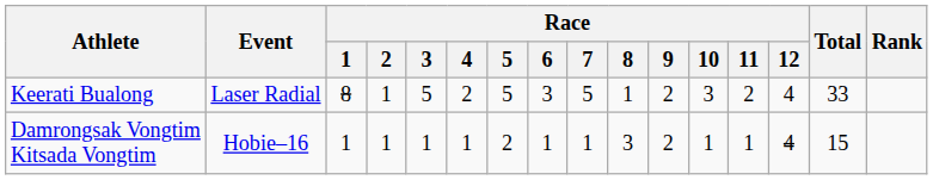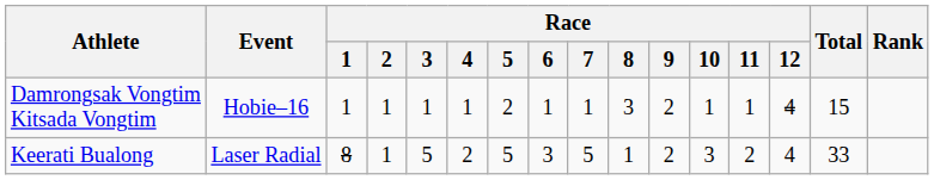 <table class="wikitable" style="font-size:90%; text-align:center">
 <tr>
 <th rowspan="2">Athlete</th>
 <th rowspan="2">Event</th>
 <th colspan="12">Race</th>
 <th rowspan="2">Total</th>
 <th rowspan="2">Rank</th>
 </tr>
 <tr>
 <th width=20>1</th>
 <th width=20>2</th>
 <th width=20>3</th>
 <th width=20>4</th>
 <th width=20>5</th>
 <th width=20>6</th>
 <th width=20>7</th>
 <th width=20>8</th>
 <th width=20>9</th>
 <th width=20>10</th>
 <th width=20>11</th>
 <th width=20>12</th>
 </tr>
 <tr>
+<td align="left"><a href='#'>Damrongsak Vongtim</a><br><a href='#'>Kitsada Vongtim</a></td>
+<td><a href='#'>Hobie–16</a></td>
+<td>1</td>
+<td>1</td>
+<td>1</td>
+<td>1</td>
+<td>2</td>
+<td>1</td>
+<td>1</td>
+<td>3</td>
+<td>2</td>
+<td>1</td>
+<td>1</td>
+<td><s>4</s></td>
+<td>15</td>
+<td></td>
+</tr>
+<tr>
 <td align="left"><a href='#'>Keerati Bualong</a></td>
 <td><a href='#'>Laser Radial</a></td>
 <td><s>8</s></td>
 <td>1</td>
 <td>5</td>
 <td>2</td>
 <td>5</td>
 <td>3</td>
 <td>5</td>
 <td>1</td>
 <td>2</td>
 <td>3</td>
 <td>2</td>
 <td>4</td>
 <td>33</td>
 <td></td>
 </tr>
-<tr>
-<td align="left"><a href='#'>Damrongsak Vongtim</a><br><a href='#'>Kitsada Vongtim</a></td>
-<td><a href='#'>Hobie–16</a></td>
-<td>1</td>
-<td>1</td>
-<td>1</td>
-<td>1</td>
-<td>2</td>
-<td>1</td>
-<td>1</td>
-<td>3</td>
-<td>2</td>
-<td>1</td>
-<td>1</td>
-<td><s>4</s></td>
-<td>15</td>
-<td></td>
-</tr>
 </table>
